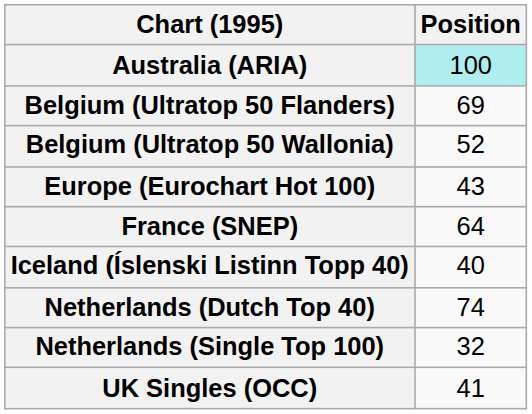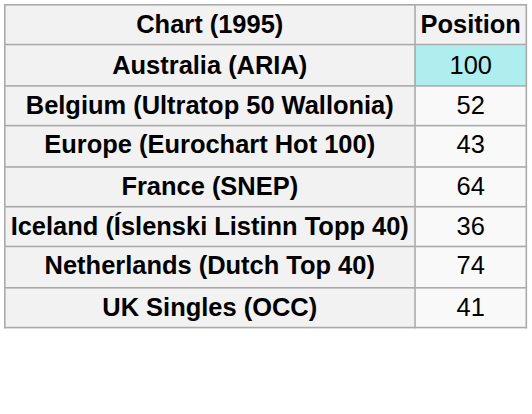 <table class="wikitable sortable plainrowheaders" style="text-align:center">
 <tr>
 <th>Chart (1995)</th>
 <th>Position</th>
 </tr>
 <tr>
 <th scope="row">Australia (ARIA)</th>
 <td style="background: paleturquoise;">100</td>
-</tr>
-<tr>
-<th scope="row">Belgium (Ultratop 50 Flanders)</th>
-<td>69</td>
 </tr>
 <tr>
 <th scope="row">Belgium (Ultratop 50 Wallonia)</th>
 <td>52</td>
 </tr>
 <tr>
 <th scope="row">Europe (Eurochart Hot 100)</th>
 <td>43</td>
 </tr>
 <tr>
 <th scope="row">France (SNEP)</th>
 <td>64</td>
 </tr>
 <tr>
 <th scope="row">Iceland (Íslenski Listinn Topp 40)</th>
-<td>40</td>
+<td>36</td>
 </tr>
 <tr>
 <th scope="row">Netherlands (Dutch Top 40)</th>
 <td>74</td>
 </tr>
 <tr>
-<th scope="row">Netherlands (Single Top 100)</th>
-<td>32</td>
-</tr>
-<tr>
 <th scope="row">UK Singles (OCC)</th>
 <td>41</td>
 </tr>
 </table>
